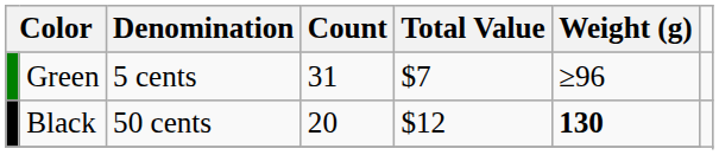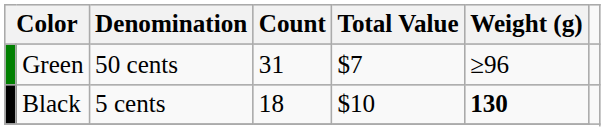 <table class="wikitable">
 <tr>
 <th colspan=2>Color</th>
 <th>Denomination</th>
 <th>Count</th>
 <th>Total Value</th>
 <th>Weight (g)</th>
 </tr>
 <tr>
 <td style="background:Green"></td>
 <td>Green</td>
-<td>5 cents</td>
+<td>50 cents</td>
 <td>31</td>
 <td>$7</td>
 <td>≥96</td>
 <td></td>
 </tr>
 <tr>
 <td style="background:Black"></td>
 <td>Black</td>
-<td>50 cents</td>
-<td>20</td>
-<td>$12</td>
+<td>5 cents</td>
+<td>18</td>
+<td>$10</td>
 <td><strong>130</strong></td>
 </tr>
 <tr>
 </tr>
 </table>
